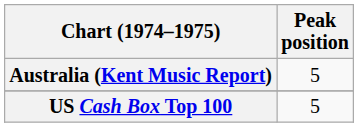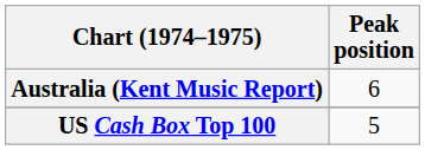 <table class="wikitable sortable plainrowheaders" style="text-align:center">
 <tr>
 <th>Chart (1974–1975)</th>
 <th>Peak<br>position</th>
 </tr>
 <tr>
 <th scope="row">Australia (<a href='#'>Kent Music Report</a>)</th>
-<td>5</td>
+<td>6</td>
 </tr>
 <tr>
 </tr>
 <tr>
 </tr>
 <tr>
 </tr>
 <tr>
 </tr>
 <tr>
 <th scope="row">US <a href='#'><em>Cash Box</em> Top 100</a></th>
 <td>5</td>
 </tr>
 </table>
